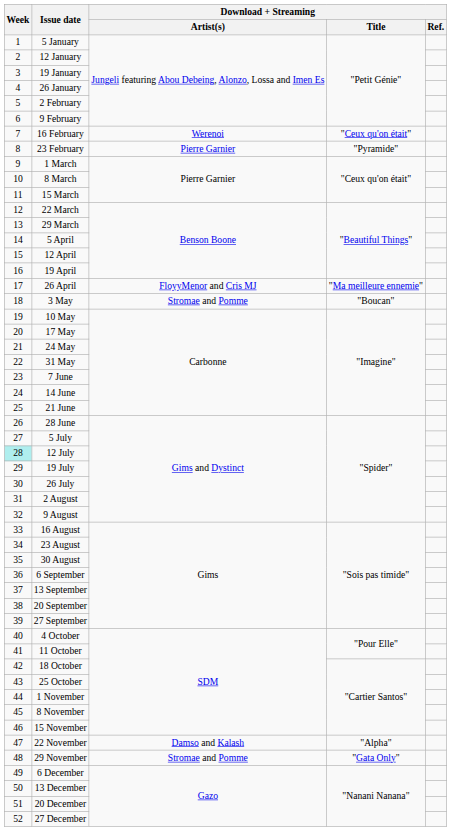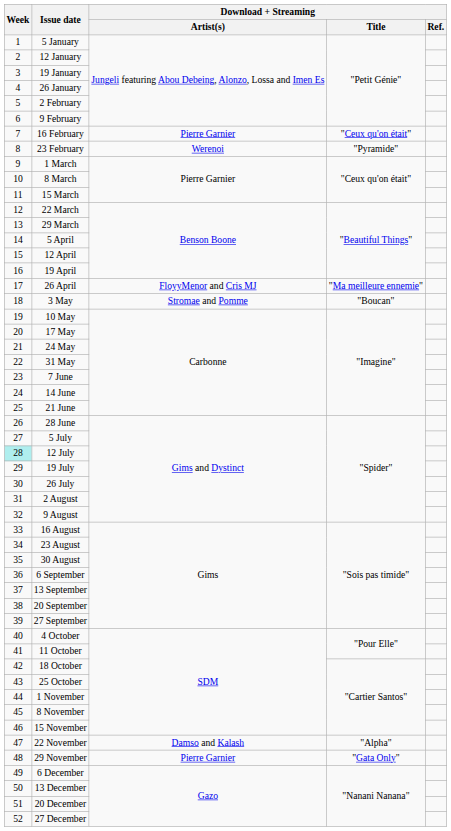 <table class="wikitable" style="text-align:center;">
 <tr>
 <th rowspan="2">Week</th>
 <th rowspan="2">Issue date</th>
 <th colspan="3">Download + Streaming</th>
 </tr>
 <tr>
 <th>Artist(s)</th>
 <th>Title</th>
 <th>Ref.</th>
 </tr>
 <tr>
 <td>1</td>
 <td>5 January</td>
 <td rowspan="6"><a href='#'>Jungeli</a> featuring <a href='#'>Abou Debeing</a>, <a href='#'>Alonzo</a>, Lossa and <a href='#'>Imen Es</a></td>
 <td rowspan="6">"Petit Génie"</td>
 <td></td>
 </tr>
 <tr>
 <td>2</td>
 <td>12 January</td>
 <td></td>
 </tr>
 <tr>
 <td>3</td>
 <td>19 January</td>
 <td></td>
 </tr>
 <tr>
 <td>4</td>
 <td>26 January</td>
 <td></td>
 </tr>
 <tr>
 <td>5</td>
 <td>2 February</td>
 <td></td>
 </tr>
 <tr>
 <td>6</td>
 <td>9 February</td>
 <td></td>
 </tr>
 <tr>
 <td>7</td>
 <td>16 February</td>
-<td><a href='#'>Werenoi</a></td>
+<td><a href='#'>Pierre Garnier</a></td>
 <td>"<a href='#'>Ceux qu'on était</a>"</td>
 <td></td>
 </tr>
 <tr>
 <td>8</td>
 <td>23 February</td>
-<td><a href='#'>Pierre Garnier</a></td>
+<td><a href='#'>Werenoi</a></td>
 <td>"Pyramide"</td>
 <td></td>
 </tr>
 <tr>
 <td>9</td>
 <td>1 March</td>
 <td rowspan="3">Pierre Garnier</td>
 <td rowspan="3">"Ceux qu'on était"</td>
 <td></td>
 </tr>
 <tr>
 <td>10</td>
 <td>8 March</td>
 <td></td>
 </tr>
 <tr>
 <td>11</td>
 <td>15 March</td>
 <td></td>
 </tr>
 <tr>
 <td>12</td>
 <td>22 March</td>
 <td rowspan=5><a href='#'>Benson Boone</a></td>
 <td rowspan=5>"<a href='#'>Beautiful Things</a>"</td>
 <td></td>
 </tr>
 <tr>
 <td>13</td>
 <td>29 March</td>
 <td></td>
 </tr>
 <tr>
 <td>14</td>
 <td>5 April</td>
 <td></td>
 </tr>
 <tr>
 <td>15</td>
 <td>12 April</td>
 <td></td>
 </tr>
 <tr>
 <td>16</td>
 <td>19 April</td>
 <td></td>
 </tr>
 <tr>
 <td>17</td>
 <td>26 April</td>
 <td><a href='#'>FloyyMenor</a> and <a href='#'>Cris MJ</a></td>
 <td>"<a href='#'>Ma meilleure ennemie</a>"</td>
 <td></td>
 </tr>
 <tr>
 <td>18</td>
 <td>3 May</td>
 <td><a href='#'>Stromae</a> and <a href='#'>Pomme</a></td>
 <td>"Boucan"</td>
 <td></td>
 </tr>
 <tr>
 <td>19</td>
 <td>10 May</td>
 <td rowspan="7">Carbonne</td>
 <td rowspan="7">"Imagine"</td>
 <td></td>
 </tr>
 <tr>
 <td>20</td>
 <td>17 May</td>
 <td></td>
 </tr>
 <tr>
 <td>21</td>
 <td>24 May</td>
 <td></td>
 </tr>
 <tr>
 <td>22</td>
 <td>31 May</td>
 <td></td>
 </tr>
 <tr>
 <td>23</td>
 <td>7 June</td>
 <td></td>
 </tr>
 <tr>
 <td>24</td>
 <td>14 June</td>
 <td></td>
 </tr>
 <tr>
 <td>25</td>
 <td>21 June</td>
 <td></td>
 </tr>
 <tr>
 <td>26</td>
 <td>28 June</td>
 <td rowspan=7><a href='#'>Gims</a> and <a href='#'>Dystinct</a></td>
 <td rowspan=7>"Spider"</td>
 <td></td>
 </tr>
 <tr>
 <td>27</td>
 <td>5 July</td>
 <td></td>
 </tr>
 <tr>
 <td style="background: paleturquoise;">28</td>
 <td>12 July</td>
 <td></td>
 </tr>
 <tr>
 <td>29</td>
 <td>19 July</td>
 <td></td>
 </tr>
 <tr>
 <td>30</td>
 <td>26 July</td>
 <td></td>
 </tr>
 <tr>
 <td>31</td>
 <td>2 August</td>
 <td></td>
 </tr>
 <tr>
 <td>32</td>
 <td>9 August</td>
 <td></td>
 </tr>
 <tr>
 <td>33</td>
 <td>16 August</td>
 <td rowspan="7">Gims</td>
 <td rowspan="7">"Sois pas timide"</td>
 <td></td>
 </tr>
 <tr>
 <td>34</td>
 <td>23 August</td>
 <td></td>
 </tr>
 <tr>
 <td>35</td>
 <td>30 August</td>
 <td></td>
 </tr>
 <tr>
 <td>36</td>
 <td>6 September</td>
 <td></td>
 </tr>
 <tr>
 <td>37</td>
 <td>13 September</td>
 <td></td>
 </tr>
 <tr>
 <td>38</td>
 <td>20 September</td>
 <td></td>
 </tr>
 <tr>
 <td>39</td>
 <td>27 September</td>
 <td></td>
 </tr>
 <tr>
 <td>40</td>
 <td>4 October</td>
 <td rowspan="7"><a href='#'>SDM</a></td>
 <td rowspan="2">"Pour Elle"</td>
 <td></td>
 </tr>
 <tr>
 <td>41</td>
 <td>11 October</td>
 <td></td>
 </tr>
 <tr>
 <td>42</td>
 <td>18 October</td>
 <td rowspan="5">"Cartier Santos"</td>
 <td></td>
 </tr>
 <tr>
 <td>43</td>
 <td>25 October</td>
 <td></td>
 </tr>
 <tr>
 <td>44</td>
 <td>1 November</td>
 <td></td>
 </tr>
 <tr>
 <td>45</td>
 <td>8 November</td>
 <td></td>
 </tr>
 <tr>
 <td>46</td>
 <td>15 November</td>
 <td></td>
 </tr>
 <tr>
 <td>47</td>
 <td>22 November</td>
 <td><a href='#'>Damso</a> and <a href='#'>Kalash</a></td>
 <td>"Alpha"</td>
 <td></td>
 </tr>
 <tr>
 <td>48</td>
 <td>29 November</td>
-<td><a href='#'>Stromae</a> and <a href='#'>Pomme</a></td>
+<td><a href='#'>Pierre Garnier</a></td>
 <td>"<a href='#'>Gata Only</a>"</td>
 <td></td>
 </tr>
 <tr>
 <td>49</td>
 <td>6 December</td>
 <td rowspan=4><a href='#'>Gazo</a></td>
 <td rowspan=4>"Nanani Nanana"</td>
 <td></td>
 </tr>
 <tr>
 <td>50</td>
 <td>13 December</td>
 <td></td>
 </tr>
 <tr>
 <td>51</td>
 <td>20 December</td>
 <td></td>
 </tr>
 <tr>
 <td>52</td>
 <td>27 December</td>
 <td></td>
 </tr>
 </table>
